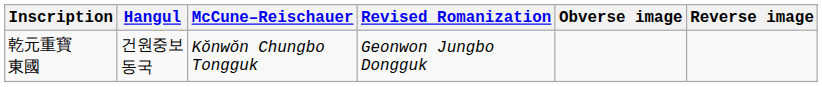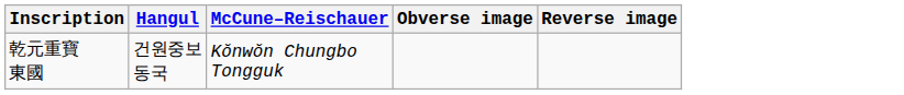 <table class="wikitable">
 <tr>
 <th>Inscription</th>
 <th><a href='#'>Hangul</a></th>
 <th><a href='#'>McCune–Reischauer</a></th>
-<th><a href='#'>Revised Romanization</a></th>
 <th>Obverse image</th>
 <th>Reverse image</th>
 </tr>
 <tr>
 <td>乾元重寶<br>東國</td>
 <td>건원중보<br>동국</td>
 <td><em>Kŏnwŏn Chungbo</em><br><em>Tongguk</em></td>
-<td><em>Geonwon Jungbo</em><br><em>Dongguk</em></td>
 <td></td>
 <td></td>
 </tr>
 </table>
